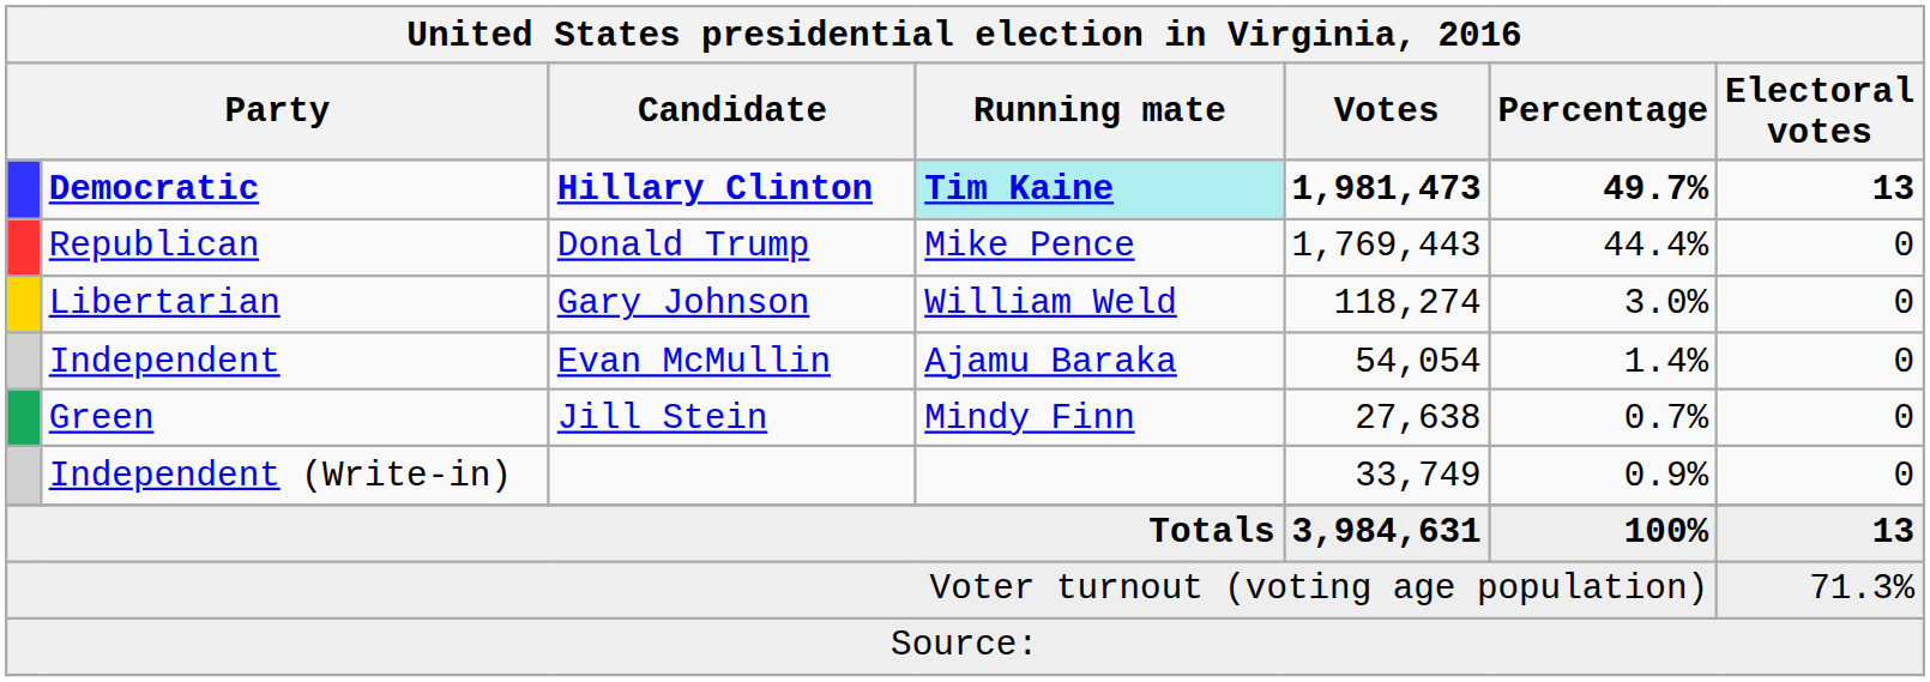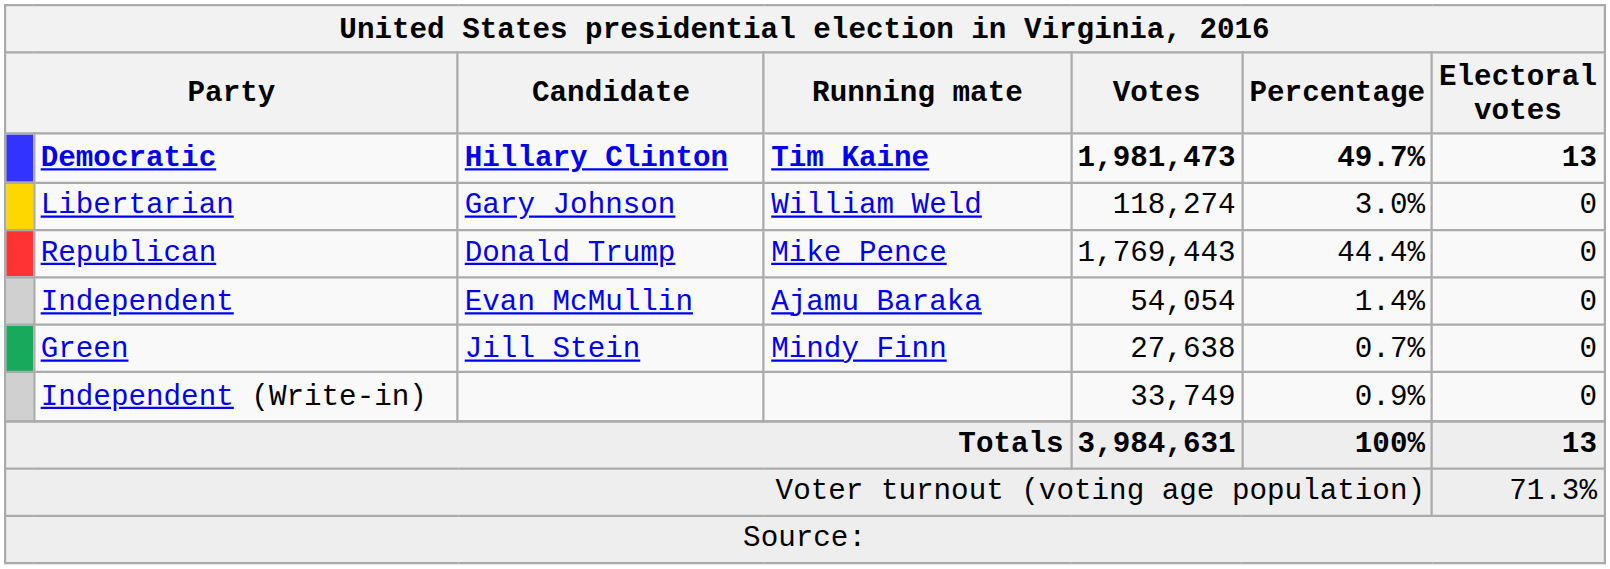 <table class="wikitable">
 <tr>
 <th colspan="7">United States presidential election in Virginia, 2016</th>
 </tr>
 <tr>
 <th colspan="2" style="width: 15em">Party</th>
 <th style="width: 10em">Candidate</th>
 <th style="width: 10em">Running mate</th>
 <th style="width: 5em">Votes</th>
 <th style="width: 5em">Percentage</th>
 <th style="width: 5em">Electoral votes</th>
 </tr>
 <tr>
 <th style="background:#33f; width:3px;"></th>
 <td style="width: 130px"><strong><a href='#'>Democratic</a></strong></td>
 <td><strong><a href='#'>Hillary Clinton</a></strong></td>
-<td style="background: paleturquoise;"><strong><a href='#'>Tim Kaine</a></strong></td>
+<td><strong><a href='#'>Tim Kaine</a></strong></td>
 <td style="text-align:right;"><strong>1,981,473</strong></td>
 <td style="text-align:right;"><strong>49.7%</strong></td>
 <td style="text-align:right;"><strong>13</strong></td>
+</tr>
+<tr>
+<th style="background:gold; width:3px;"></th>
+<td style="width: 130px"><a href='#'>Libertarian</a></td>
+<td><a href='#'>Gary Johnson</a></td>
+<td><a href='#'>William Weld</a></td>
+<td style="text-align:right;">118,274</td>
+<td style="text-align:right;">3.0%</td>
+<td style="text-align:right;">0</td>
 </tr>
 <tr>
 <th style="background:#f33; width:3px;"></th>
 <td style="width: 130px"><a href='#'>Republican</a></td>
 <td><a href='#'>Donald Trump</a></td>
 <td><a href='#'>Mike Pence</a></td>
 <td style="text-align:right;">1,769,443</td>
 <td style="text-align:right;">44.4%</td>
-<td style="text-align:right;">0</td>
-</tr>
-<tr>
-<th style="background:gold; width:3px;"></th>
-<td style="width: 130px"><a href='#'>Libertarian</a></td>
-<td><a href='#'>Gary Johnson</a></td>
-<td><a href='#'>William Weld</a></td>
-<td style="text-align:right;">118,274</td>
-<td style="text-align:right;">3.0%</td>
 <td style="text-align:right;">0</td>
 </tr>
 <tr>
 <th style="background:#D0D0D0; width:3px;"></th>
 <td style="width: 130px"><a href='#'>Independent</a></td>
 <td><a href='#'>Evan McMullin</a></td>
 <td><a href='#'>Ajamu Baraka</a></td>
 <td style="text-align:right;">54,054</td>
 <td style="text-align:right;">1.4%</td>
 <td style="text-align:right;">0</td>
 </tr>
 <tr>
 <th style="background:#17aa5c; width:3px;"></th>
 <td style="width: 130px"><a href='#'>Green</a></td>
 <td><a href='#'>Jill Stein</a></td>
 <td><a href='#'>Mindy Finn</a></td>
 <td style="text-align:right;">27,638</td>
 <td style="text-align:right;">0.7%</td>
 <td style="text-align:right;">0</td>
 </tr>
 <tr>
 <th style="background:#D0D0D0; width:3px;"></th>
 <td style="width: 130px"><a href='#'>Independent</a> (Write-in)</td>
 <td></td>
 <td></td>
 <td style="text-align:right;">33,749</td>
 <td style="text-align:right;">0.9%</td>
 <td style="text-align:right;">0</td>
 </tr>
 <tr>
 </tr>
 <tr style="background:#eee; text-align:right;">
 <td colspan="4"><strong>Totals</strong></td>
 <td><strong>3,984,631</strong></td>
 <td><strong>100%</strong></td>
 <td><strong>13</strong></td>
 </tr>
 <tr style="background:#eee; text-align:right;">
 <td colspan="6">Voter turnout (voting age population)</td>
 <td>71.3%</td>
 </tr>
 <tr style="background:#eee; text-align:center;">
 <td colspan="7">Source: <em></em></td>
 </tr>
 </table>
